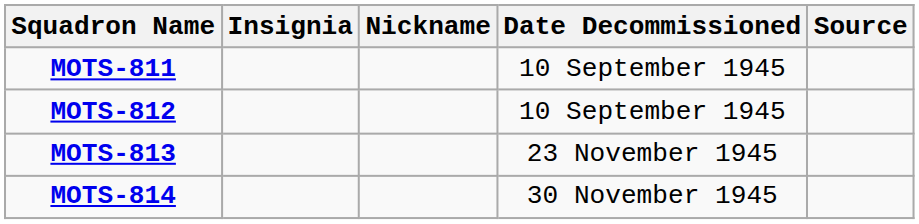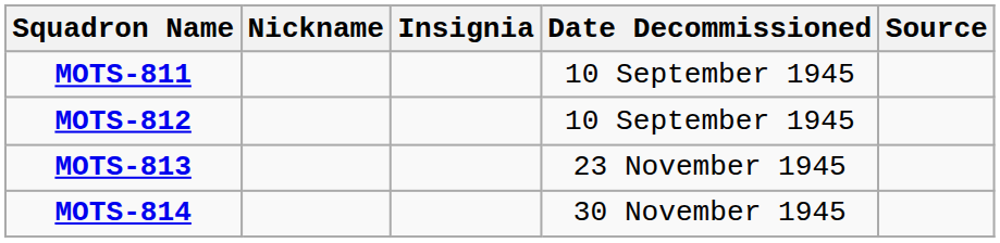 <table class="wikitable" style="text-align:center;">
 <tr>
 <th>Squadron Name</th>
+<th>Nickname</th>
 <th>Insignia</th>
-<th>Nickname</th>
 <th>Date Decommissioned</th>
 <th><strong>Source</strong></th>
 </tr>
 <tr>
 <td><strong><a href='#'>MOTS-811</a></strong></td>
 <td></td>
 <td></td>
 <td>10 September 1945</td>
 <td></td>
 </tr>
 <tr>
 <td><strong><a href='#'>MOTS-812</a></strong></td>
 <td></td>
 <td></td>
 <td>10 September 1945</td>
 <td></td>
 </tr>
 <tr>
 <td><strong><a href='#'>MOTS-813</a></strong></td>
+<td></td>
 <td><strong></strong></td>
-<td></td>
 <td>23 November 1945</td>
 <td></td>
 </tr>
 <tr>
 <td><strong><a href='#'>MOTS-814</a></strong></td>
+<td></td>
 <td><strong></strong></td>
-<td></td>
 <td>30 November 1945</td>
 <td></td>
 </tr>
 </table>
